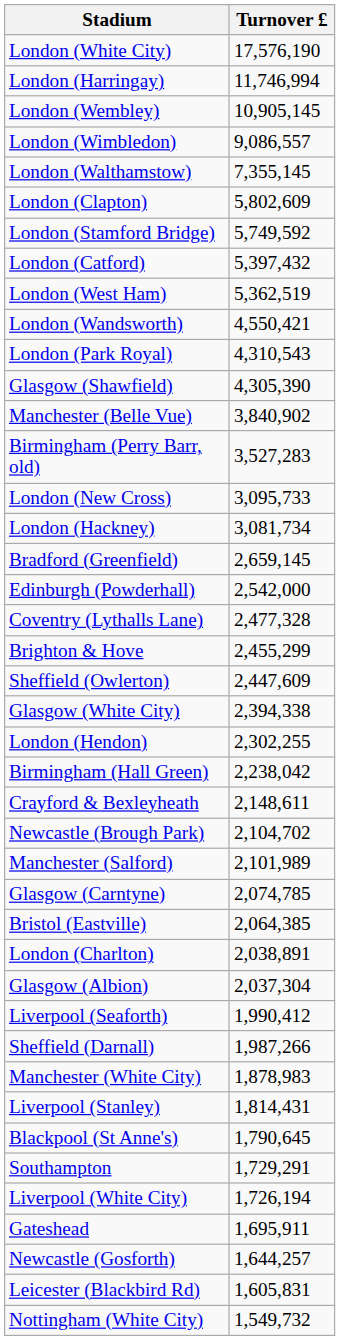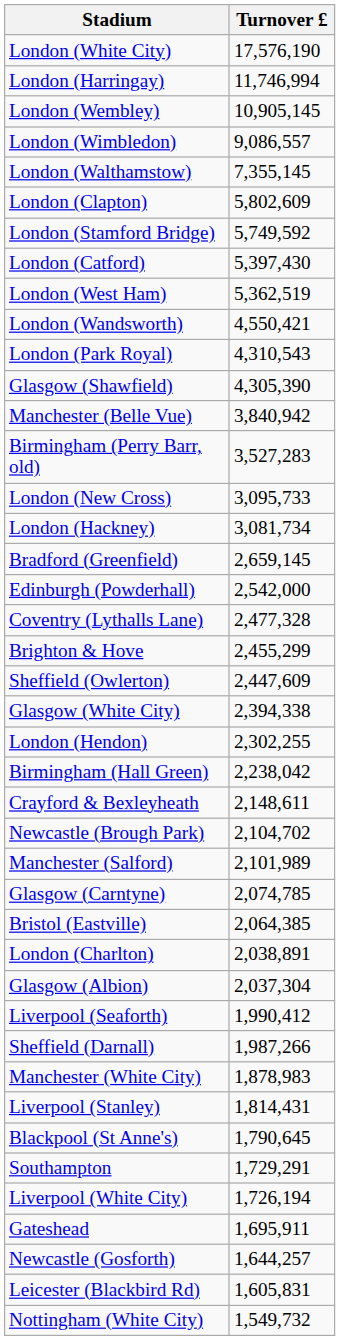 <table class="wikitable">
 <tr>
 <th width=180>Stadium</th>
 <th width=80>Turnover £</th>
 </tr>
 <tr>
 <td><a href='#'>London (White City)</a></td>
 <td>17,576,190</td>
 </tr>
 <tr>
 <td><a href='#'>London (Harringay)</a></td>
 <td>11,746,994</td>
 </tr>
 <tr>
 <td><a href='#'>London (Wembley)</a></td>
 <td>10,905,145</td>
 </tr>
 <tr>
 <td><a href='#'>London (Wimbledon)</a></td>
 <td>9,086,557</td>
 </tr>
 <tr>
 <td><a href='#'>London (Walthamstow)</a></td>
 <td>7,355,145</td>
 </tr>
 <tr>
 <td><a href='#'>London (Clapton)</a></td>
 <td>5,802,609</td>
 </tr>
 <tr>
 <td><a href='#'>London (Stamford Bridge)</a></td>
 <td>5,749,592</td>
 </tr>
 <tr>
 <td><a href='#'>London (Catford)</a></td>
-<td>5,397,432</td>
+<td>5,397,430</td>
 </tr>
 <tr>
 <td><a href='#'>London (West Ham)</a></td>
 <td>5,362,519</td>
 </tr>
 <tr>
 <td><a href='#'>London (Wandsworth)</a></td>
 <td>4,550,421</td>
 </tr>
 <tr>
 <td><a href='#'>London (Park Royal)</a></td>
 <td>4,310,543</td>
 </tr>
 <tr>
 <td><a href='#'>Glasgow (Shawfield)</a></td>
 <td>4,305,390</td>
 </tr>
 <tr>
 <td><a href='#'>Manchester (Belle Vue)</a></td>
-<td>3,840,902</td>
+<td>3,840,942</td>
 </tr>
 <tr>
 <td><a href='#'>Birmingham (Perry Barr, old)</a></td>
 <td>3,527,283</td>
 </tr>
 <tr>
 <td><a href='#'>London (New Cross)</a></td>
 <td>3,095,733</td>
 </tr>
 <tr>
 <td><a href='#'>London (Hackney)</a></td>
 <td>3,081,734</td>
 </tr>
 <tr>
 <td><a href='#'>Bradford (Greenfield)</a></td>
 <td>2,659,145</td>
 </tr>
 <tr>
 <td><a href='#'>Edinburgh (Powderhall)</a></td>
 <td>2,542,000</td>
 </tr>
 <tr>
 <td><a href='#'>Coventry (Lythalls Lane)</a></td>
 <td>2,477,328</td>
 </tr>
 <tr>
 <td><a href='#'>Brighton & Hove</a></td>
 <td>2,455,299</td>
 </tr>
 <tr>
 <td><a href='#'>Sheffield (Owlerton)</a></td>
 <td>2,447,609</td>
 </tr>
 <tr>
 <td><a href='#'>Glasgow (White City)</a></td>
 <td>2,394,338</td>
 </tr>
 <tr>
 <td><a href='#'>London (Hendon)</a></td>
 <td>2,302,255</td>
 </tr>
 <tr>
 <td><a href='#'>Birmingham (Hall Green)</a></td>
 <td>2,238,042</td>
 </tr>
 <tr>
 <td><a href='#'>Crayford & Bexleyheath</a></td>
 <td>2,148,611</td>
 </tr>
 <tr>
 <td><a href='#'>Newcastle (Brough Park)</a></td>
 <td>2,104,702</td>
 </tr>
 <tr>
 <td><a href='#'>Manchester (Salford)</a></td>
 <td>2,101,989</td>
 </tr>
 <tr>
 <td><a href='#'>Glasgow (Carntyne)</a></td>
 <td>2,074,785</td>
 </tr>
 <tr>
 <td><a href='#'>Bristol (Eastville)</a></td>
 <td>2,064,385</td>
 </tr>
 <tr>
 <td><a href='#'>London (Charlton)</a></td>
 <td>2,038,891</td>
 </tr>
 <tr>
 <td><a href='#'>Glasgow (Albion)</a></td>
 <td>2,037,304</td>
 </tr>
 <tr>
 <td><a href='#'>Liverpool (Seaforth)</a></td>
 <td>1,990,412</td>
 </tr>
 <tr>
 <td><a href='#'>Sheffield (Darnall)</a></td>
 <td>1,987,266</td>
 </tr>
 <tr>
 <td><a href='#'>Manchester (White City)</a></td>
 <td>1,878,983</td>
 </tr>
 <tr>
 <td><a href='#'>Liverpool (Stanley)</a></td>
 <td>1,814,431</td>
 </tr>
 <tr>
 <td><a href='#'>Blackpool (St Anne's)</a></td>
 <td>1,790,645</td>
 </tr>
 <tr>
 <td><a href='#'>Southampton</a></td>
 <td>1,729,291</td>
 </tr>
 <tr>
 <td><a href='#'>Liverpool (White City)</a></td>
 <td>1,726,194</td>
 </tr>
 <tr>
 <td><a href='#'>Gateshead</a></td>
 <td>1,695,911</td>
 </tr>
 <tr>
 <td><a href='#'>Newcastle (Gosforth)</a></td>
 <td>1,644,257</td>
 </tr>
 <tr>
 <td><a href='#'>Leicester (Blackbird Rd)</a></td>
 <td>1,605,831</td>
 </tr>
 <tr>
 <td><a href='#'>Nottingham (White City)</a></td>
 <td>1,549,732</td>
 </tr>
 </table>
